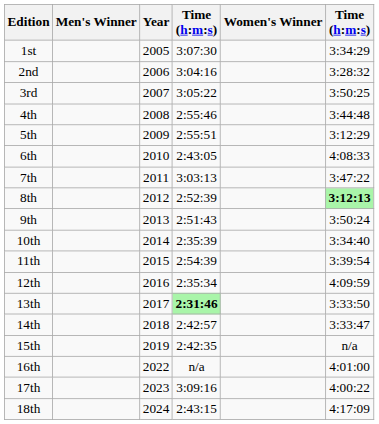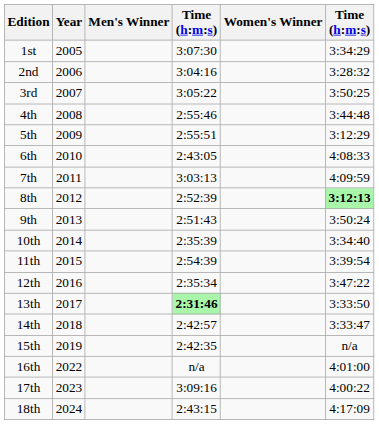 <table class="wikitable sortable" style="text-align:center">
 <tr>
 <th>Edition</th>
+<th>Year</th>
 <th>Men's Winner</th>
-<th>Year</th>
 <th>Time<br>(<a href='#'>h</a>:<a href='#'>m</a>:<a href='#'>s</a>)</th>
 <th>Women's Winner</th>
 <th>Time<br>(<a href='#'>h</a>:<a href='#'>m</a>:<a href='#'>s</a>)</th>
 </tr>
 <tr>
 <td>1st</td>
+<td>2005</td>
 <td align=left></td>
-<td>2005</td>
 <td>3:07:30</td>
 <td align=left></td>
 <td>3:34:29</td>
 </tr>
 <tr>
 <td>2nd</td>
+<td>2006</td>
 <td align=left></td>
-<td>2006</td>
 <td>3:04:16</td>
 <td align=left></td>
 <td>3:28:32</td>
 </tr>
 <tr>
 <td>3rd</td>
+<td>2007</td>
 <td align=left></td>
-<td>2007</td>
 <td>3:05:22</td>
 <td align=left></td>
 <td>3:50:25</td>
 </tr>
 <tr>
 <td>4th</td>
+<td>2008</td>
 <td align=left></td>
-<td>2008</td>
 <td>2:55:46</td>
 <td align=left></td>
 <td>3:44:48</td>
 </tr>
 <tr>
 <td>5th</td>
+<td>2009</td>
 <td align=left></td>
-<td>2009</td>
 <td>2:55:51</td>
 <td align=left></td>
 <td>3:12:29</td>
 </tr>
 <tr>
 <td>6th</td>
+<td>2010</td>
 <td align=left></td>
-<td>2010</td>
 <td>2:43:05</td>
 <td align=left></td>
 <td>4:08:33</td>
 </tr>
 <tr>
 <td>7th</td>
+<td>2011</td>
 <td align=left></td>
-<td>2011</td>
 <td>3:03:13</td>
 <td align=left></td>
-<td>3:47:22</td>
+<td>4:09:59</td>
 </tr>
 <tr>
 <td>8th</td>
+<td>2012</td>
 <td align=left></td>
-<td>2012</td>
 <td>2:52:39</td>
 <td align=left></td>
 <td bgcolor=#A9F5A9><strong>3:12:13</strong></td>
 </tr>
 <tr>
 <td>9th</td>
+<td>2013</td>
 <td align=left></td>
-<td>2013</td>
 <td>2:51:43</td>
 <td align=left></td>
 <td>3:50:24</td>
 </tr>
 <tr>
 <td>10th</td>
+<td>2014</td>
 <td align=left></td>
-<td>2014</td>
 <td>2:35:39</td>
 <td align=left></td>
 <td>3:34:40</td>
 </tr>
 <tr>
 <td>11th</td>
+<td>2015</td>
 <td align=left></td>
-<td>2015</td>
 <td>2:54:39</td>
 <td align=left></td>
 <td>3:39:54</td>
 </tr>
 <tr>
 <td>12th</td>
+<td>2016</td>
 <td align=left></td>
-<td>2016</td>
 <td>2:35:34</td>
 <td align=left></td>
-<td>4:09:59</td>
+<td>3:47:22</td>
 </tr>
 <tr>
 <td>13th</td>
+<td>2017</td>
 <td align=left></td>
-<td>2017</td>
 <td bgcolor=#A9F5A9><strong>2:31:46</strong></td>
 <td align=left></td>
 <td>3:33:50</td>
 </tr>
 <tr>
 <td>14th</td>
+<td>2018</td>
 <td align=left></td>
-<td>2018</td>
 <td>2:42:57</td>
 <td align=left></td>
 <td>3:33:47</td>
 </tr>
 <tr>
 <td>15th</td>
+<td>2019</td>
 <td align=left></td>
-<td>2019</td>
 <td>2:42:35</td>
 <td align=left></td>
 <td>n/a</td>
 </tr>
 <tr>
 <td>16th</td>
+<td>2022</td>
 <td align=left></td>
-<td>2022</td>
 <td>n/a</td>
 <td align=left></td>
 <td>4:01:00</td>
 </tr>
 <tr>
 <td>17th</td>
+<td>2023</td>
 <td align=left></td>
-<td>2023</td>
 <td>3:09:16</td>
 <td align=left></td>
 <td>4:00:22</td>
 </tr>
 <tr>
 <td>18th</td>
+<td>2024</td>
 <td align=left></td>
-<td>2024</td>
 <td>2:43:15</td>
 <td align=left></td>
 <td>4:17:09</td>
 </tr>
 </table>
